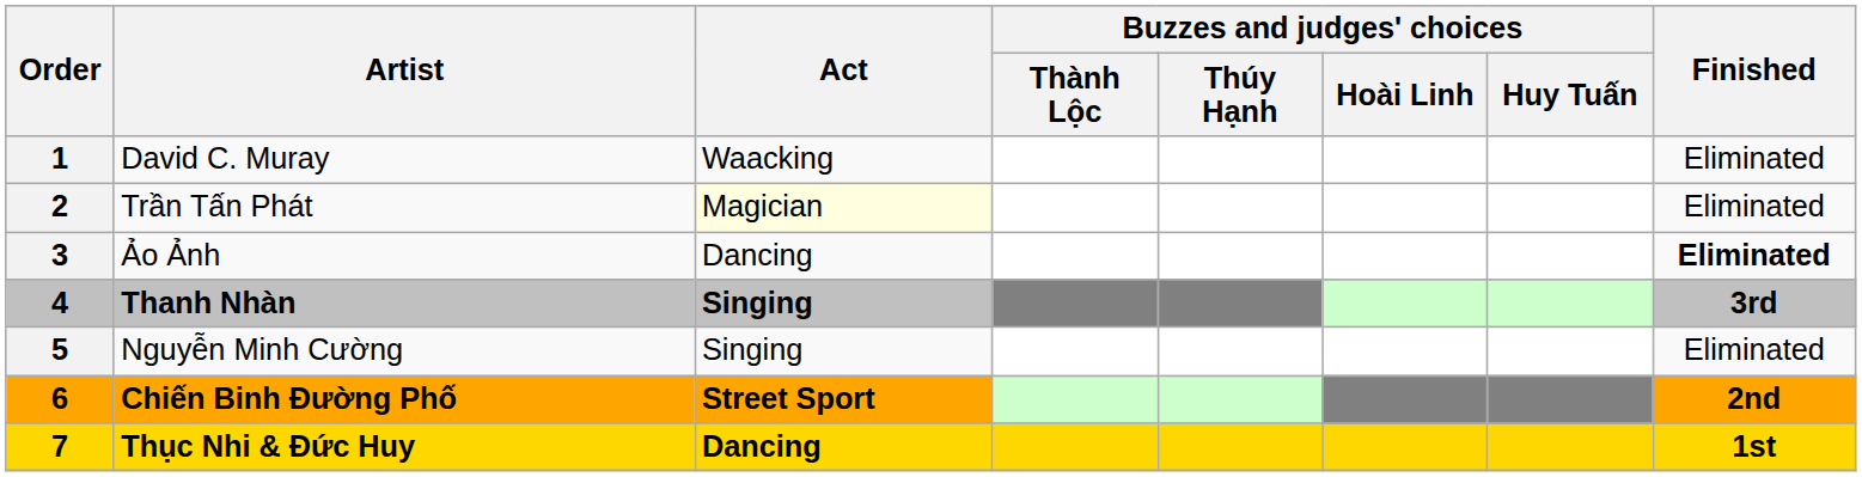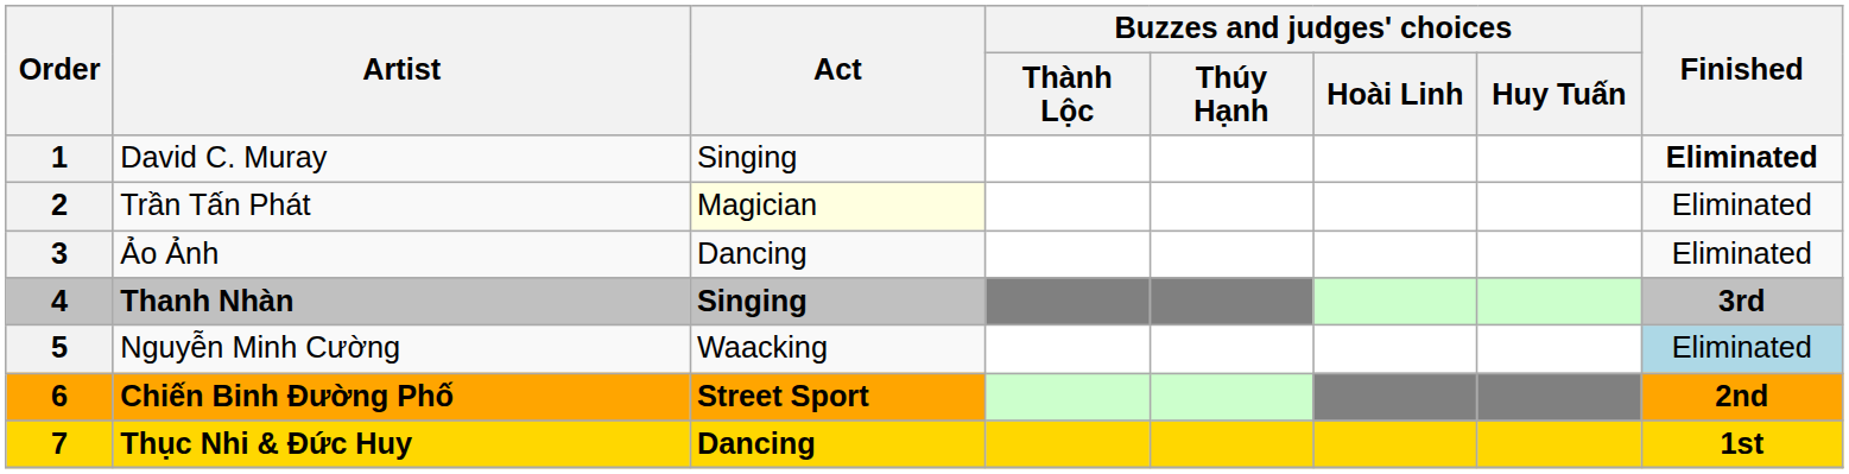 <table class=wikitable>
 <tr>
 <th rowspan=2 width=50>Order</th>
 <th rowspan=2 width=300>Artist</th>
 <th rowspan=2 width=150>Act</th>
 <th colspan=4 width=240>Buzzes and judges' choices</th>
 <th rowspan=2 width=100>Finished</th>
 </tr>
 <tr>
 <th width=80>Thành Lộc</th>
 <th width=80>Thúy Hạnh</th>
 <th width=80>Hoài Linh</th>
 <th width=80>Huy Tuấn</th>
 </tr>
 <tr>
 <th>1</th>
 <td>David C. Muray</td>
-<td>Waacking</td>
+<td>Singing</td>
 <td align=center bgcolor=white></td>
 <td align=center bgcolor=white></td>
 <td align=center bgcolor=white></td>
 <td align=center bgcolor=white></td>
-<td align=center>Eliminated</td>
+<td align=center><strong>Eliminated</strong></td>
 </tr>
 <tr>
 <th>2</th>
 <td>Trần Tấn Phát</td>
 <td style="background: lightyellow;">Magician</td>
 <td align=center bgcolor=white></td>
 <td align=center bgcolor=white></td>
 <td align=center bgcolor=white></td>
 <td align=center bgcolor=white></td>
 <td align=center>Eliminated</td>
 </tr>
 <tr>
 <th>3</th>
 <td>Ảo Ảnh</td>
 <td>Dancing</td>
 <td align=center bgcolor=white></td>
 <td align=center bgcolor=white></td>
 <td align=center bgcolor=white></td>
 <td align=center bgcolor=white></td>
-<td align=center><strong>Eliminated</strong></td>
+<td align=center>Eliminated</td>
 </tr>
 <tr>
 <td align=center bgcolor=silver><strong>4</strong></td>
 <td bgcolor=silver><strong> Thanh Nhàn</strong></td>
 <td bgcolor=silver><strong>Singing</strong></td>
 <td align=center bgcolor=gray></td>
 <td align=center bgcolor=gray></td>
 <td align=center bgcolor="#cfc"></td>
 <td align=center bgcolor="#cfc"></td>
 <td align=center bgcolor=silver><strong>3rd</strong></td>
 </tr>
 <tr>
 <th>5</th>
 <td>Nguyễn Minh Cường</td>
-<td>Singing</td>
+<td>Waacking</td>
 <td align=center bgcolor=white></td>
 <td align=center bgcolor=white></td>
 <td align=center bgcolor=white></td>
 <td align=center bgcolor=white></td>
-<td align=center>Eliminated</td>
+<td align=center style="background: lightblue;">Eliminated</td>
 </tr>
 <tr>
 <td align=center bgcolor=orange><strong>6</strong></td>
 <td bgcolor=orange><strong>Chiến Binh Đường Phố</strong></td>
 <td bgcolor=orange><strong>Street Sport</strong></td>
 <td align=center bgcolor="#cfc"></td>
 <td align=center bgcolor="#cfc"></td>
 <td align=center bgcolor=gray></td>
 <td align=center bgcolor=gray></td>
 <td align=center bgcolor=orange><strong>2nd</strong></td>
 </tr>
 <tr>
 <td align=center bgcolor=gold><strong>7</strong></td>
 <td bgcolor=gold><strong>Thục Nhi & Đức Huy</strong></td>
 <td bgcolor=gold><strong>Dancing</strong></td>
 <td align=center bgcolor=gold></td>
 <td align=center bgcolor=gold></td>
 <td align=center bgcolor=gold></td>
 <td align=center bgcolor=gold></td>
 <td align=center bgcolor=gold><strong>1st</strong></td>
 </tr>
 <tr>
 </tr>
 </table>
